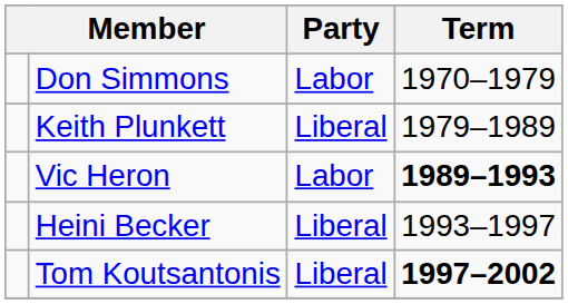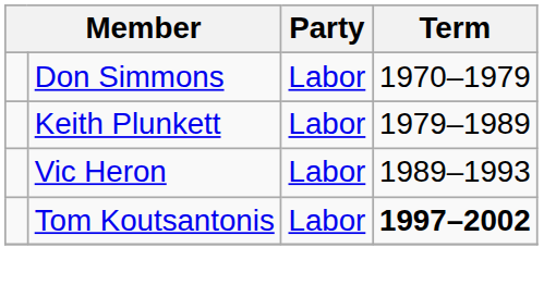 <table class="wikitable">
 <tr>
 <th colspan="2">Member</th>
 <th>Party</th>
 <th>Term</th>
 </tr>
 <tr>
 <td> </td>
 <td><a href='#'>Don Simmons</a></td>
 <td><a href='#'>Labor</a></td>
 <td>1970–1979</td>
 </tr>
 <tr>
 <td> </td>
 <td><a href='#'>Keith Plunkett</a></td>
-<td><a href='#'>Liberal</a></td>
+<td><a href='#'>Labor</a></td>
 <td>1979–1989</td>
 </tr>
 <tr>
 <td> </td>
 <td><a href='#'>Vic Heron</a></td>
 <td><a href='#'>Labor</a></td>
-<td><strong>1989–1993</strong></td>
-</tr>
-<tr>
-<td> </td>
-<td><a href='#'>Heini Becker</a></td>
-<td><a href='#'>Liberal</a></td>
-<td>1993–1997</td>
+<td>1989–1993</td>
 </tr>
 <tr>
 <td> </td>
 <td><a href='#'>Tom Koutsantonis</a></td>
-<td><a href='#'>Liberal</a></td>
+<td><a href='#'>Labor</a></td>
 <td><strong>1997–2002</strong></td>
 </tr>
 <tr>
 </tr>
 </table>
